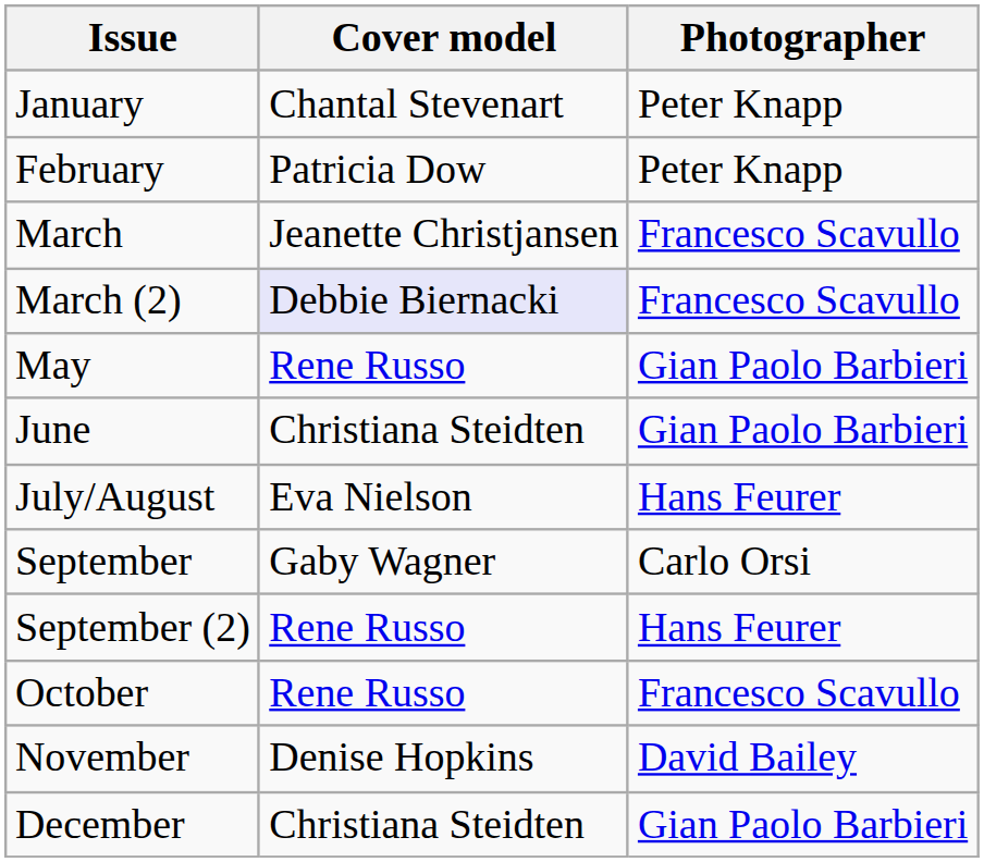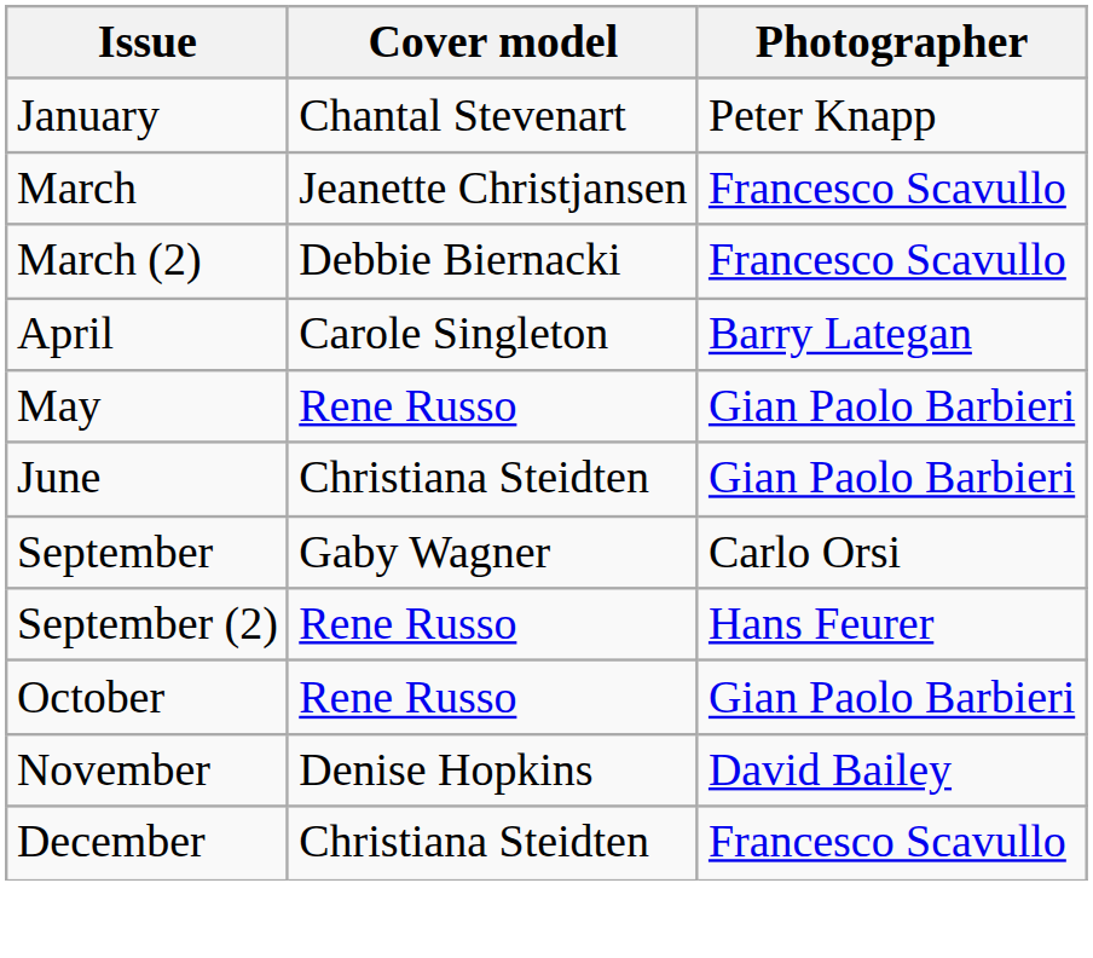 <table class="sortable wikitable">
 <tr>
 <th>Issue</th>
 <th>Cover model</th>
 <th>Photographer</th>
 </tr>
 <tr>
 <td>January</td>
 <td>Chantal Stevenart</td>
 <td>Peter Knapp</td>
 </tr>
 <tr>
-<td>February</td>
-<td>Patricia Dow</td>
-<td>Peter Knapp</td>
-</tr>
-<tr>
 <td>March</td>
 <td>Jeanette Christjansen</td>
 <td><a href='#'>Francesco Scavullo</a></td>
 </tr>
 <tr>
 <td>March (2)</td>
-<td style="background: lavender;">Debbie Biernacki</td>
+<td>Debbie Biernacki</td>
 <td><a href='#'>Francesco Scavullo</a></td>
+</tr>
+<tr>
+<td>April</td>
+<td>Carole Singleton</td>
+<td><a href='#'>Barry Lategan</a></td>
 </tr>
 <tr>
 <td>May</td>
 <td><a href='#'>Rene Russo</a></td>
 <td><a href='#'>Gian Paolo Barbieri</a></td>
 </tr>
 <tr>
 <td>June</td>
 <td>Christiana Steidten</td>
 <td><a href='#'>Gian Paolo Barbieri</a></td>
-</tr>
-<tr>
-<td>July/August</td>
-<td>Eva Nielson</td>
-<td><a href='#'>Hans Feurer</a></td>
 </tr>
 <tr>
 <td>September</td>
 <td>Gaby Wagner</td>
 <td>Carlo Orsi</td>
 </tr>
 <tr>
 <td>September (2)</td>
 <td><a href='#'>Rene Russo</a></td>
 <td><a href='#'>Hans Feurer</a></td>
 </tr>
 <tr>
 <td>October</td>
 <td><a href='#'>Rene Russo</a></td>
-<td><a href='#'>Francesco Scavullo</a></td>
+<td><a href='#'>Gian Paolo Barbieri</a></td>
 </tr>
 <tr>
 <td>November</td>
 <td>Denise Hopkins</td>
 <td><a href='#'>David Bailey</a></td>
 </tr>
 <tr>
 <td>December</td>
 <td>Christiana Steidten</td>
-<td><a href='#'>Gian Paolo Barbieri</a></td>
+<td><a href='#'>Francesco Scavullo</a></td>
 </tr>
 </table>
